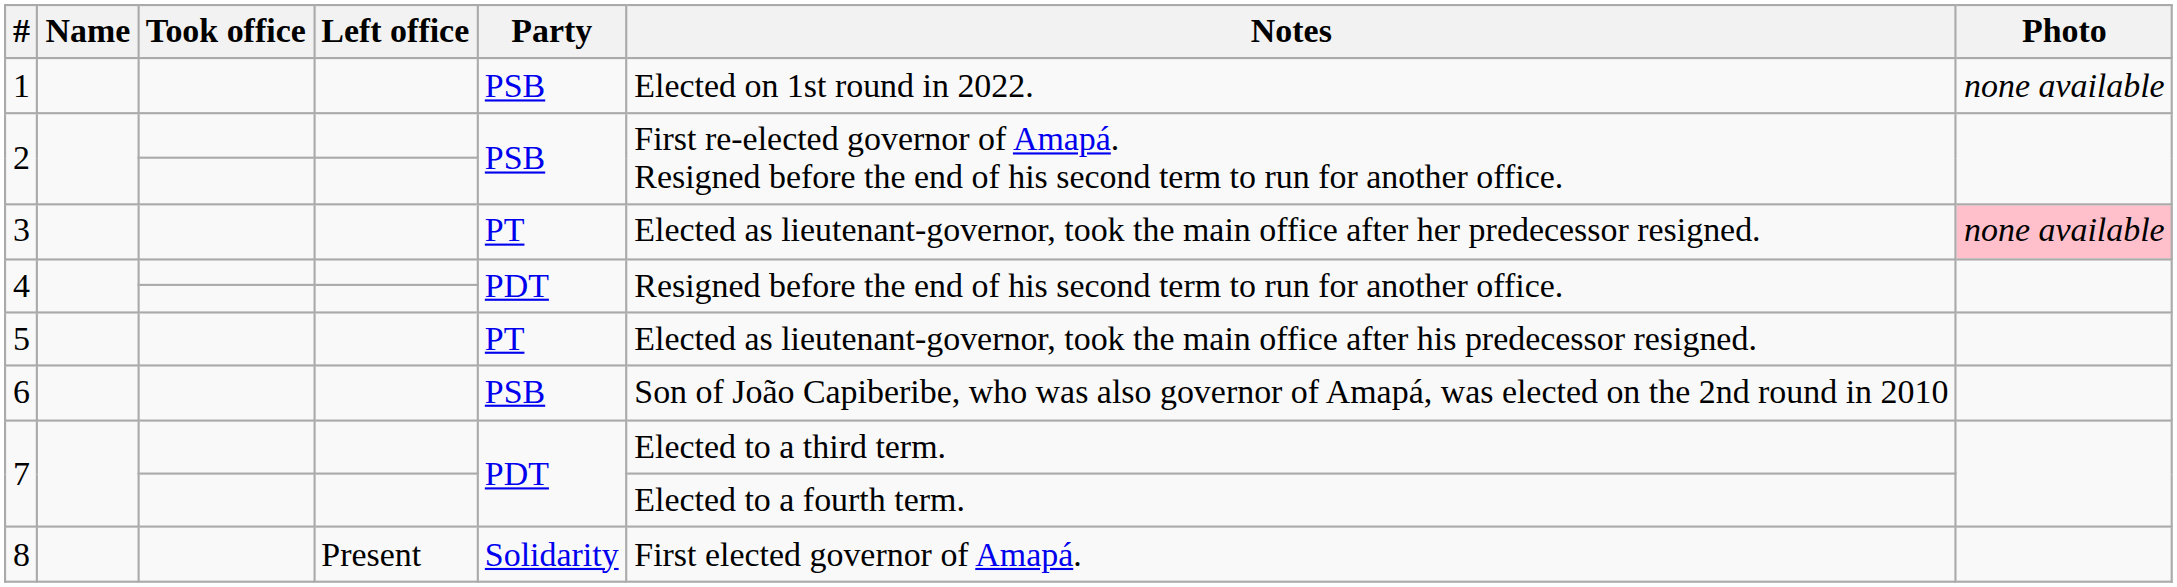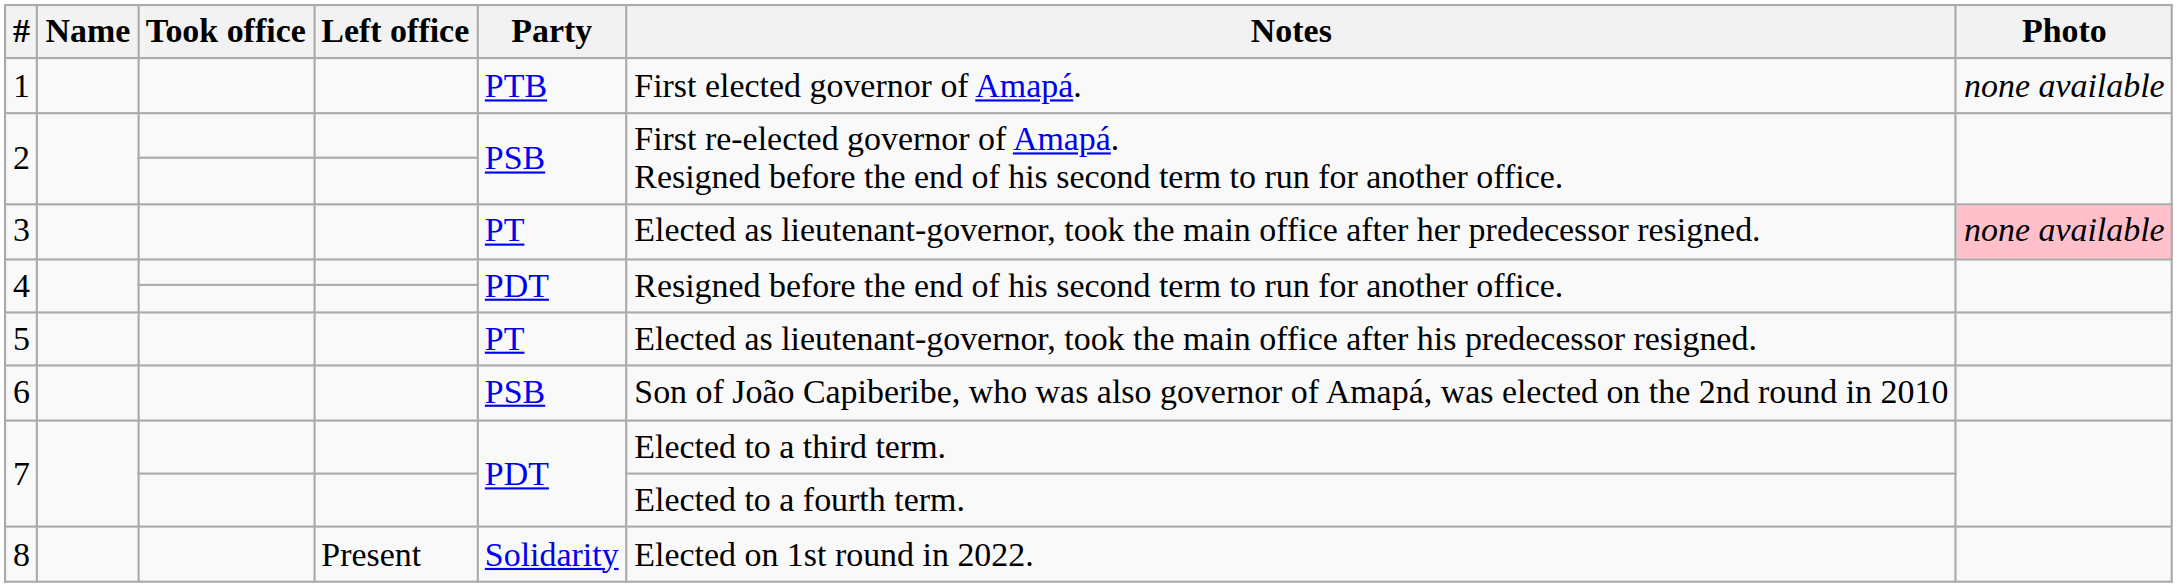 <table class="wikitable sortable">
 <tr>
 <th>#</th>
 <th>Name</th>
 <th>Took office</th>
 <th>Left office</th>
 <th>Party</th>
 <th class="unsortable">Notes</th>
 <th class="unsortable">Photo</th>
 </tr>
 <tr>
 <td>1</td>
 <td></td>
 <td></td>
 <td></td>
-<td><a href='#'>PSB</a></td>
-<td>Elected on 1st round in 2022.</td>
+<td><a href='#'>PTB</a></td>
+<td>First elected governor of <a href='#'>Amapá</a>.</td>
 <td><em>none available</em></td>
 </tr>
 <tr>
 <td rowspan=2>2</td>
 <td rowspan=2></td>
 <td></td>
 <td></td>
 <td rowspan=2><a href='#'>PSB</a></td>
 <td rowspan=2>First re-elected governor of <a href='#'>Amapá</a>. <br> Resigned before the end of his second term to run for another office.</td>
 <td rowspan=2></td>
 </tr>
 <tr>
 <td></td>
 <td></td>
 </tr>
 <tr>
 <td>3</td>
 <td></td>
 <td></td>
 <td></td>
 <td><a href='#'>PT</a></td>
 <td>Elected as lieutenant-governor, took the main office after her predecessor resigned.</td>
 <td style="background: pink;"><em>none available</em></td>
 </tr>
 <tr>
 <td rowspan=2>4</td>
 <td rowspan=2></td>
 <td></td>
 <td></td>
 <td rowspan=2><a href='#'>PDT</a></td>
 <td rowspan=2>Resigned before the end of his second term to run for another office.</td>
 <td rowspan=2></td>
 </tr>
 <tr>
 <td></td>
 <td></td>
 </tr>
 <tr>
 <td>5</td>
 <td></td>
 <td></td>
 <td></td>
 <td><a href='#'>PT</a></td>
 <td>Elected as lieutenant-governor, took the main office after his predecessor resigned.</td>
 <td></td>
 </tr>
 <tr>
 <td>6</td>
 <td></td>
 <td></td>
 <td></td>
 <td><a href='#'>PSB</a></td>
 <td>Son of João Capiberibe, who was also governor of Amapá, was elected on the 2nd round in 2010  </td>
 <td></td>
 </tr>
 <tr>
 <td rowspan=2>7</td>
 <td rowspan=2></td>
 <td></td>
 <td></td>
 <td rowspan=2><a href='#'>PDT</a></td>
 <td>Elected to a third term.</td>
 <td rowspan=2></td>
 </tr>
 <tr>
 <td></td>
 <td></td>
 <td>Elected to a fourth term.</td>
 </tr>
 <tr>
 <td>8</td>
 <td></td>
 <td></td>
 <td>Present</td>
 <td><a href='#'>Solidarity</a></td>
-<td>First elected governor of <a href='#'>Amapá</a>.</td>
+<td>Elected on 1st round in 2022.</td>
 <td></td>
 </tr>
 </table>
